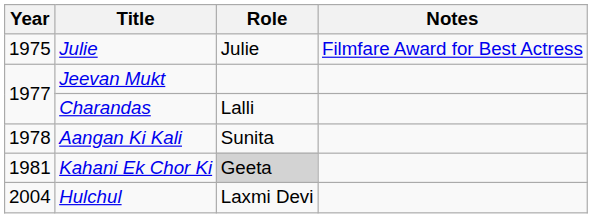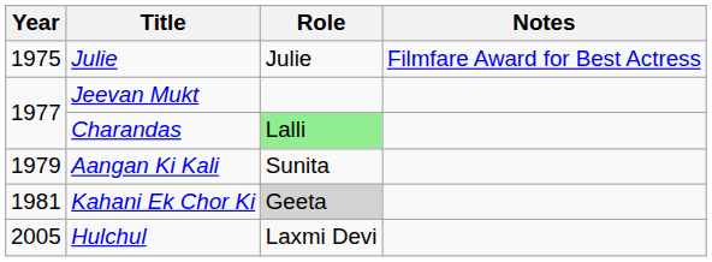 <table class="wikitable sortable">
 <tr>
 <th scope="col">Year</th>
 <th scope="col">Title</th>
 <th scope="col">Role</th>
 <th scope="col" class="unsortable">Notes</th>
 </tr>
 <tr>
 <td>1975</td>
 <td><em><a href='#'>Julie</a></em></td>
 <td>Julie</td>
 <td><a href='#'>Filmfare Award for Best Actress</a></td>
 </tr>
 <tr>
 <td rowspan="2">1977</td>
 <td><em><a href='#'>Jeevan Mukt</a></em></td>
 <td></td>
 <td></td>
 </tr>
 <tr>
 <td><em><a href='#'>Charandas</a></em></td>
-<td>Lalli</td>
+<td style="background: lightgreen;">Lalli</td>
 <td></td>
 </tr>
 <tr>
-<td>1978</td>
+<td>1979</td>
 <td><em><a href='#'>Aangan Ki Kali</a></em></td>
 <td>Sunita</td>
 <td></td>
 </tr>
 <tr>
 <td>1981</td>
 <td><em><a href='#'>Kahani Ek Chor Ki</a></em></td>
 <td style="background: lightgrey;">Geeta</td>
 <td></td>
 </tr>
 <tr>
-<td>2004</td>
+<td>2005</td>
 <td><em><a href='#'>Hulchul</a></em></td>
 <td>Laxmi Devi</td>
 <td></td>
 </tr>
 </table>
